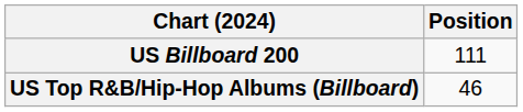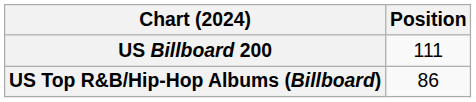 <table class="wikitable sortable plainrowheaders" style="text-align:center">
 <tr>
 <th scope="col">Chart (2024)</th>
 <th scope="col">Position</th>
 </tr>
 <tr>
 <th scope="row">US <em>Billboard</em> 200</th>
 <td>111</td>
 </tr>
 <tr>
 <th scope="row">US Top R&B/Hip-Hop Albums (<em>Billboard</em>)</th>
-<td>46</td>
+<td>86</td>
 </tr>
 </table>
